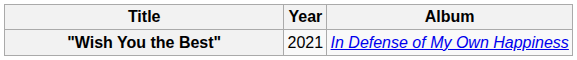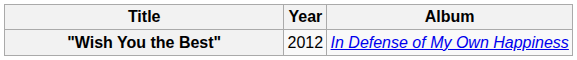 <table class="wikitable plainrowheaders" style="text-align:center;">
 <tr>
 <th scope="col" rowspan="1" style="width:17em;">Title</th>
 <th scope="col" rowspan="1">Year</th>
 <th scope="col" rowspan="1">Album</th>
 </tr>
 <tr>
 <th scope="row">"Wish You the Best"<br></th>
-<td>2021</td>
+<td>2012</td>
 <td><em><a href='#'>In Defense of My Own Happiness</a></em></td>
 </tr>
 </table>
